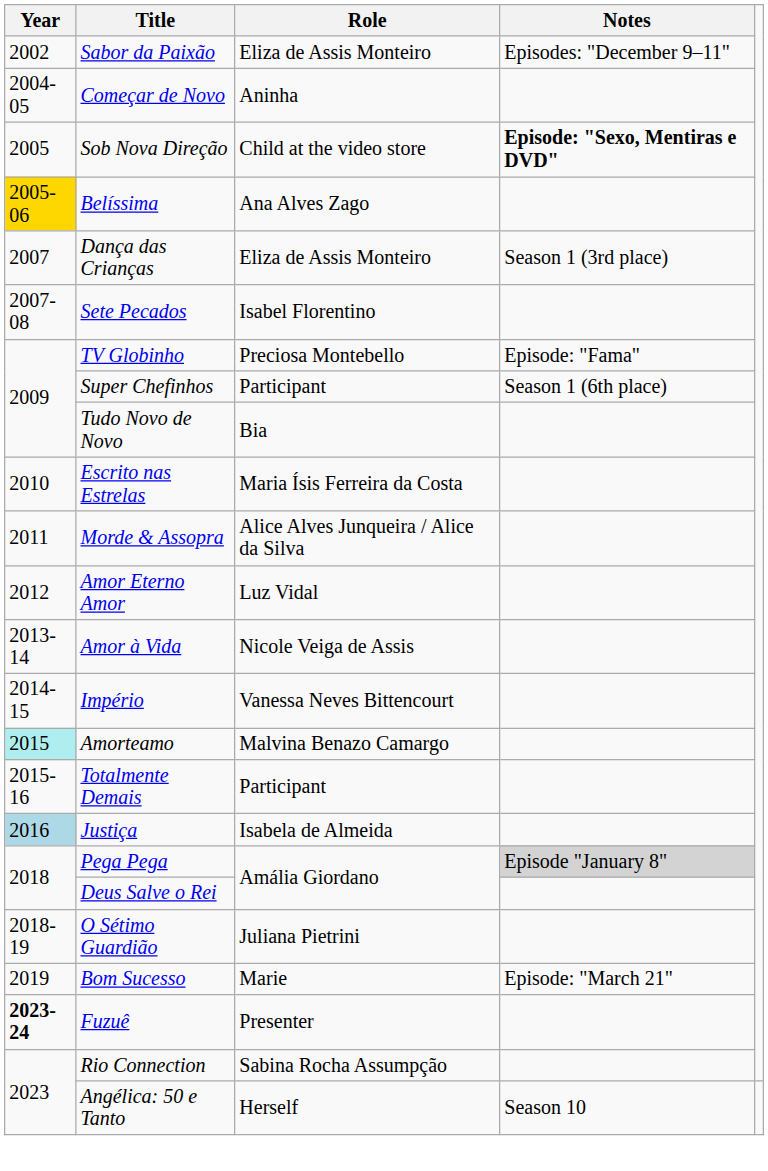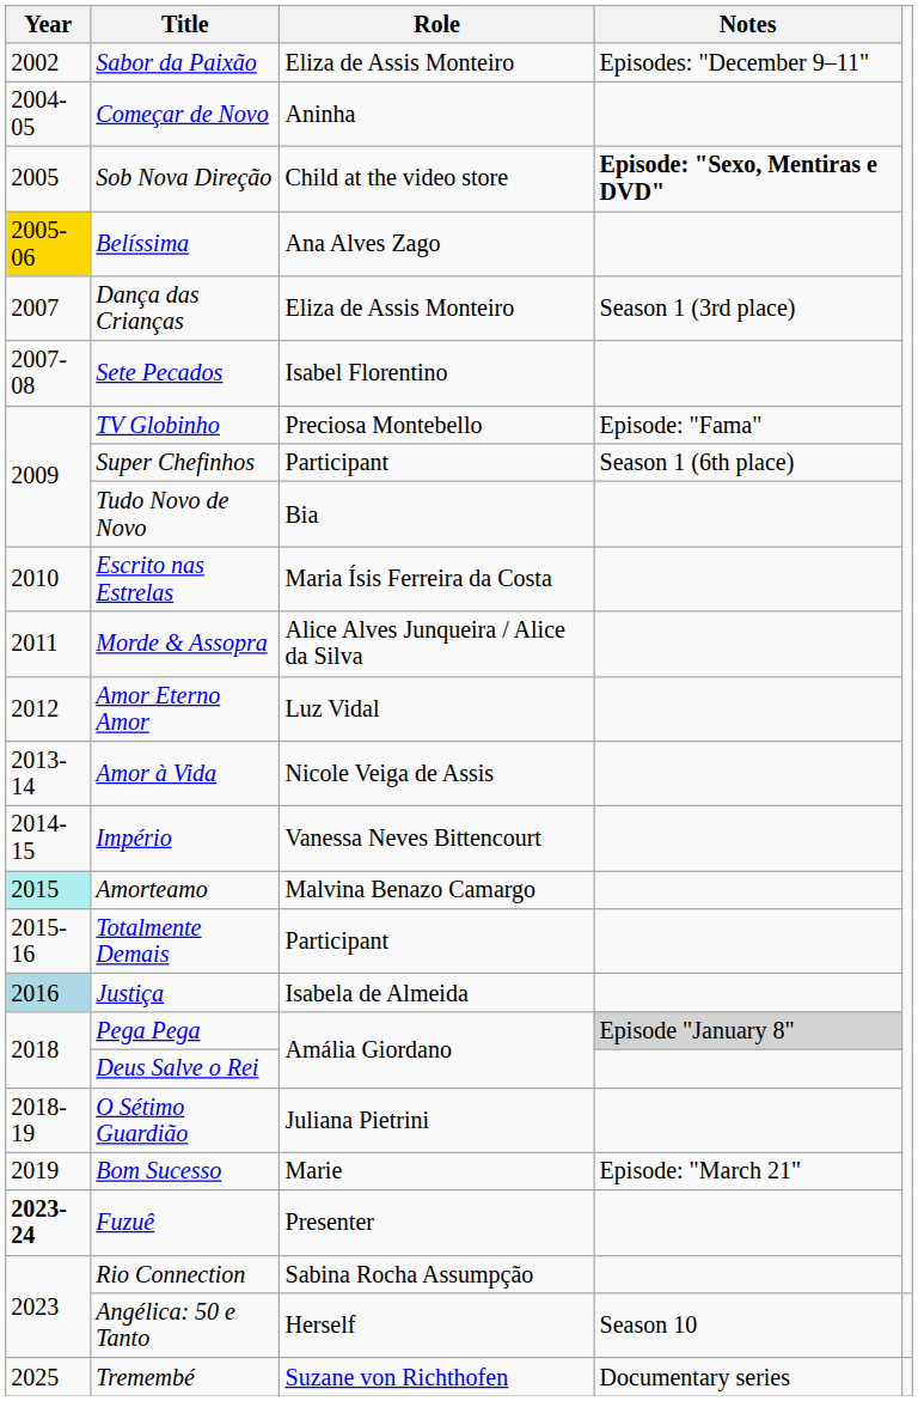 <table class="wikitable sortable">
 <tr>
 <th>Year</th>
 <th>Title</th>
 <th>Role</th>
 <th>Notes</th>
 </tr>
 <tr>
 <td>2002</td>
 <td><em><a href='#'>Sabor da Paixão</a></em></td>
 <td>Eliza de Assis Monteiro</td>
 <td>Episodes: "December 9–11"</td>
 </tr>
 <tr>
 <td>2004-05</td>
 <td><em><a href='#'>Começar de Novo</a></em></td>
 <td>Aninha</td>
 <td></td>
 </tr>
 <tr>
 <td>2005</td>
 <td><em>Sob Nova Direção</em></td>
 <td>Child at the video store</td>
 <td><strong>Episode: "Sexo, Mentiras e DVD"</strong></td>
 </tr>
 <tr>
 <td style="background: gold;">2005-06</td>
 <td><em><a href='#'>Belíssima</a></em></td>
 <td>Ana Alves Zago</td>
 <td></td>
 </tr>
 <tr>
 <td>2007</td>
 <td><em>Dança das Crianças</em></td>
 <td>Eliza de Assis Monteiro</td>
 <td>Season 1 (3rd place)</td>
 </tr>
 <tr>
 <td>2007-08</td>
 <td><em><a href='#'>Sete Pecados</a></em></td>
 <td>Isabel Florentino</td>
 <td></td>
 </tr>
 <tr>
 <td rowspan="3">2009</td>
 <td><em><a href='#'>TV Globinho</a></em></td>
 <td>Preciosa Montebello</td>
 <td>Episode: "Fama"</td>
 </tr>
 <tr>
 <td><em>Super Chefinhos</em></td>
 <td>Participant</td>
 <td>Season 1 (6th place)</td>
 </tr>
 <tr>
 <td><em>Tudo Novo de Novo</em></td>
 <td>Bia</td>
 <td></td>
 </tr>
 <tr>
 <td>2010</td>
 <td><em><a href='#'>Escrito nas Estrelas</a></em></td>
 <td>Maria Ísis Ferreira da Costa</td>
 <td></td>
 </tr>
 <tr>
 <td>2011</td>
 <td><em><a href='#'>Morde & Assopra</a></em></td>
 <td>Alice Alves Junqueira / Alice da Silva</td>
 <td></td>
 </tr>
 <tr>
 <td>2012</td>
 <td><em><a href='#'>Amor Eterno Amor</a></em></td>
 <td>Luz Vidal</td>
 <td></td>
 </tr>
 <tr>
 <td>2013-14</td>
 <td><em><a href='#'>Amor à Vida</a></em></td>
 <td>Nicole Veiga de Assis</td>
 <td></td>
 </tr>
 <tr>
 <td>2014-15</td>
 <td><em><a href='#'>Império</a></em></td>
 <td>Vanessa Neves Bittencourt</td>
 <td></td>
 </tr>
 <tr>
 <td style="background: paleturquoise;">2015</td>
 <td><em>Amorteamo</em></td>
 <td>Malvina Benazo Camargo</td>
 <td></td>
 </tr>
 <tr>
 <td>2015-16</td>
 <td><em><a href='#'>Totalmente Demais</a></em></td>
 <td>Participant</td>
 <td></td>
 </tr>
 <tr>
 <td style="background: lightblue;">2016</td>
 <td><em><a href='#'>Justiça</a></em></td>
 <td>Isabela de Almeida</td>
 <td></td>
 </tr>
 <tr>
 <td rowspan="2">2018</td>
 <td><em><a href='#'>Pega Pega</a></em></td>
 <td rowspan="2">Amália Giordano</td>
 <td style="background: lightgrey;">Episode "January 8"</td>
 </tr>
 <tr>
 <td><em><a href='#'>Deus Salve o Rei</a></em></td>
 <td></td>
 </tr>
 <tr>
 <td>2018-19</td>
 <td><em><a href='#'>O Sétimo Guardião</a></em></td>
 <td>Juliana Pietrini</td>
 <td></td>
 </tr>
 <tr>
 <td>2019</td>
 <td><em><a href='#'>Bom Sucesso</a></em></td>
 <td>Marie</td>
 <td>Episode: "March 21"</td>
 </tr>
 <tr>
 <td><strong>2023-24</strong></td>
 <td><em><a href='#'>Fuzuê</a></em></td>
 <td>Presenter</td>
 <td></td>
 </tr>
 <tr>
 <td rowspan="2">2023</td>
 <td><em>Rio Connection</em></td>
 <td>Sabina Rocha Assumpção</td>
 <td></td>
 </tr>
 <tr>
 <td><em>Angélica: 50 e Tanto</em></td>
 <td>Herself</td>
 <td>Season 10</td>
 <td></td>
 </tr>
+<tr>
+<td>2025</td>
+<td><em>Tremembé</em></td>
+<td><a href='#'>Suzane von Richthofen</a></td>
+<td>Documentary series</td>
+<td></td>
+</tr>
 </table>
